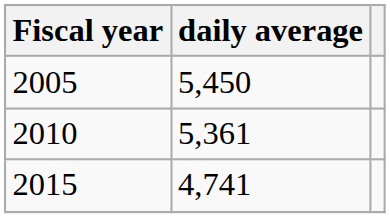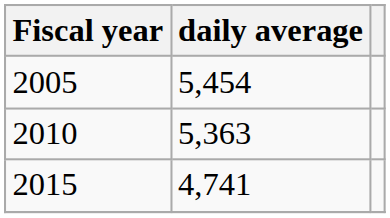 <table class="wikitable">
 <tr>
 <th>Fiscal year</th>
 <th>daily average</th>
 <th></th>
 </tr>
 <tr>
 <td>2005</td>
-<td>5,450</td>
+<td>5,454</td>
 <td></td>
 </tr>
 <tr>
 <td>2010</td>
-<td>5,361</td>
+<td>5,363</td>
 <td></td>
 </tr>
 <tr>
 <td>2015</td>
 <td>4,741</td>
 <td></td>
 </tr>
 <tr>
 </tr>
 </table>
